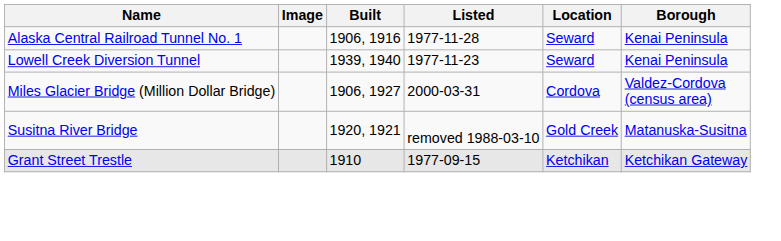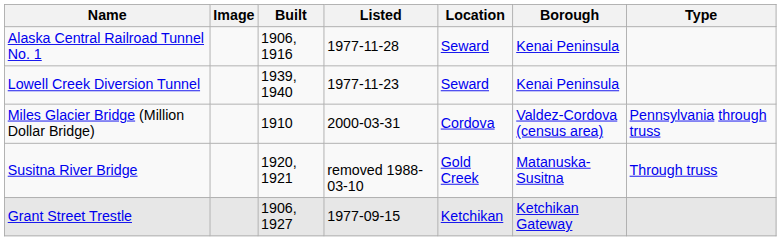 <table class="wikitable sortable">
 <tr>
 <th>Name</th>
 <th>Image</th>
 <th>Built</th>
 <th>Listed</th>
 <th>Location</th>
 <th>Borough</th>
+<th>Type</th>
 </tr>
 <tr>
 <td><a href='#'>Alaska Central Railroad Tunnel No. 1</a></td>
 <td></td>
 <td>1906, 1916</td>
 <td>1977-11-28</td>
 <td><a href='#'>Seward</a><br><small></small></td>
 <td><a href='#'>Kenai Peninsula</a></td>
+<td></td>
 </tr>
 <tr>
 <td><a href='#'>Lowell Creek Diversion Tunnel</a></td>
 <td></td>
 <td>1939, 1940</td>
 <td>1977-11-23</td>
 <td><a href='#'>Seward</a><br><small></small></td>
 <td><a href='#'>Kenai Peninsula</a></td>
+<td></td>
 </tr>
 <tr>
 <td><a href='#'>Miles Glacier Bridge</a> (Million Dollar Bridge)</td>
 <td></td>
-<td>1906, 1927</td>
+<td>1910</td>
 <td>2000-03-31</td>
 <td><a href='#'>Cordova</a><br><small></small></td>
 <td><a href='#'>Valdez-Cordova<br>(census area)</a></td>
+<td><a href='#'>Pennsylvania</a> <a href='#'>through truss</a></td>
 </tr>
 <tr>
 <td><a href='#'>Susitna River Bridge</a></td>
 <td></td>
 <td>1920, 1921</td>
 <td><br>removed 1988-03-10</td>
 <td><a href='#'>Gold Creek</a><br><small></small></td>
 <td><a href='#'>Matanuska-Susitna</a></td>
+<td><a href='#'>Through truss</a></td>
 </tr>
 <tr bgcolor=e7e7e7>
 <td><a href='#'>Grant Street Trestle</a></td>
 <td></td>
-<td>1910</td>
+<td>1906, 1927</td>
 <td>1977-09-15</td>
 <td><a href='#'>Ketchikan</a></td>
 <td><a href='#'>Ketchikan Gateway</a></td>
+<td></td>
 </tr>
 </table>
